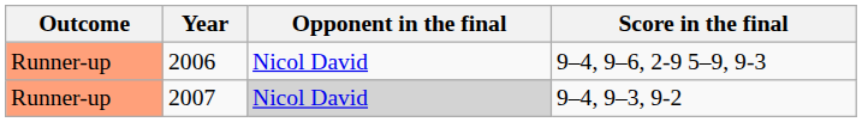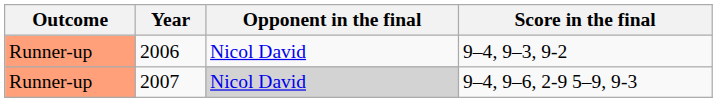 <table class="sortable wikitable">
 <tr>
 <th width="100">Outcome</th>
 <th width="50">Year</th>
 <th width="200">Opponent in the final</th>
 <th width="200">Score in the final</th>
 </tr>
 <tr>
 <td bgcolor="ffa07a">Runner-up</td>
 <td>2006</td>
 <td> <a href='#'>Nicol David</a></td>
-<td>9–4, 9–6, 2-9 5–9, 9-3</td>
+<td>9–4, 9–3, 9-2</td>
 </tr>
 <tr>
 <td bgcolor="ffa07a">Runner-up</td>
 <td>2007</td>
 <td style="background: lightgrey;"> <a href='#'>Nicol David</a></td>
-<td>9–4, 9–3, 9-2</td>
+<td>9–4, 9–6, 2-9 5–9, 9-3</td>
 </tr>
 </table>
